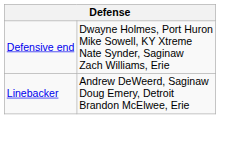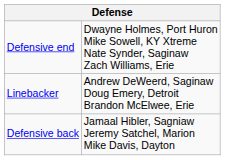 <table class="wikitable">
 <tr>
 <th colspan="2">Defense</th>
 </tr>
 <tr>
 <td><a href='#'>Defensive end</a></td>
 <td>Dwayne Holmes, Port Huron<br>Mike Sowell, KY Xtreme<br>Nate Synder, Saginaw<br>Zach Williams, Erie</td>
 </tr>
 <tr>
 <td><a href='#'>Linebacker</a></td>
 <td>Andrew DeWeerd, Saginaw<br>Doug Emery, Detroit<br>Brandon McElwee, Erie</td>
 </tr>
+<tr>
+<td><a href='#'>Defensive back</a></td>
+<td>Jamaal Hibler, Sagniaw<br>Jeremy Satchel, Marion<br>Mike Davis, Dayton</td>
+</tr>
 </table>
